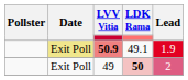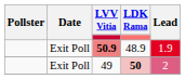 <table class="wikitable" style="text-align:center; font-size:95%; line-height:16px; margin-bottom:0">
 <tr>
 <th rowspan="2">Pollster</th>
 <th rowspan="2">Date</th>
 <th><a href='#'>LVV</a> <br> <small> <a href='#'> Vitia</a> </small></th>
 <th><a href='#'>LDK</a> <br> <small> <a href='#'>Rama</a> </small></th>
 <th rowspan="2">Lead</th>
 </tr>
 <tr>
 <th style="background:#CC0033;"></th>
 <th style="background:#FF7070;"></th>
 </tr>
 <tr>
 <td></td>
-<td style="background: khaki;">Exit Poll</td>
+<td>Exit Poll</td>
 <td style="background:#F08080"><strong>50.9</strong></td>
-<td>49.1</td>
+<td>48.9</td>
 <td style="background:#E30022; color:white;">1.9</td>
 </tr>
 <tr>
 </tr>
 <tr>
 <td></td>
 <td>Exit Poll</td>
 <td>49</td>
 <td style="background:#F4C2C2"><strong>50</strong></td>
 <td style="background:#DE5D83; color:white;">2</td>
 </tr>
 <tr>
 </tr>
 </table>
